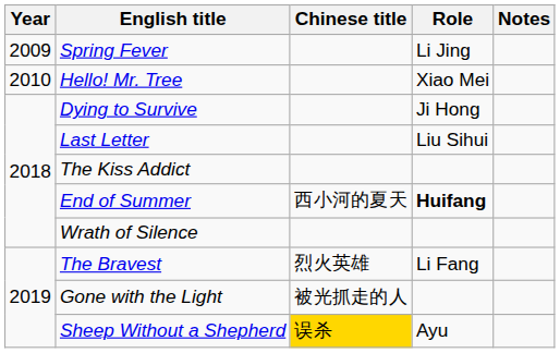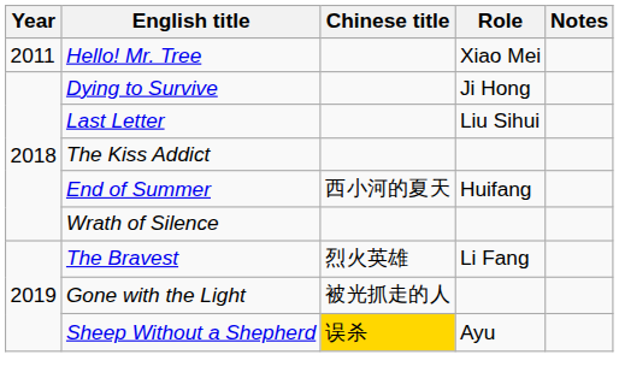 <table class="wikitable">
 <tr>
 <th>Year</th>
 <th>English title</th>
 <th>Chinese title</th>
 <th>Role</th>
 <th>Notes</th>
 </tr>
 <tr>
-<td>2009</td>
-<td><em><a href='#'>Spring Fever</a></em></td>
-<td></td>
-<td>Li Jing</td>
-<td></td>
-</tr>
-<tr>
-<td>2010</td>
+<td>2011</td>
 <td><em><a href='#'>Hello! Mr. Tree</a></em></td>
 <td></td>
 <td>Xiao Mei </td>
 </tr>
 <tr>
 <td rowspan=5>2018</td>
 <td><em><a href='#'>Dying to Survive</a></em></td>
 <td></td>
 <td>Ji Hong</td>
 <td></td>
 </tr>
 <tr>
 <td><em><a href='#'>Last Letter</a></em></td>
 <td></td>
 <td>Liu Sihui</td>
 <td></td>
 </tr>
 <tr>
 <td><em>The Kiss Addict</em></td>
 <td></td>
 <td></td>
 <td></td>
 </tr>
 <tr>
 <td><em><a href='#'>End of Summer</a></em></td>
 <td>西小河的夏天</td>
-<td><strong>Huifang</strong></td>
+<td>Huifang</td>
 <td></td>
 </tr>
 <tr>
 <td><em>Wrath of Silence</em></td>
 <td></td>
 <td></td>
 <td></td>
 </tr>
 <tr>
 <td rowspan=3>2019</td>
 <td><em><a href='#'>The Bravest</a></em></td>
 <td>烈火英雄</td>
 <td>Li Fang</td>
 <td></td>
 </tr>
 <tr>
 <td><em>Gone with the Light</em></td>
 <td>被光抓走的人</td>
 <td></td>
 <td></td>
 </tr>
 <tr>
 <td><em><a href='#'>Sheep Without a Shepherd</a></em></td>
 <td style="background: gold;">误杀</td>
 <td>Ayu</td>
 <td></td>
 </tr>
 </table>
